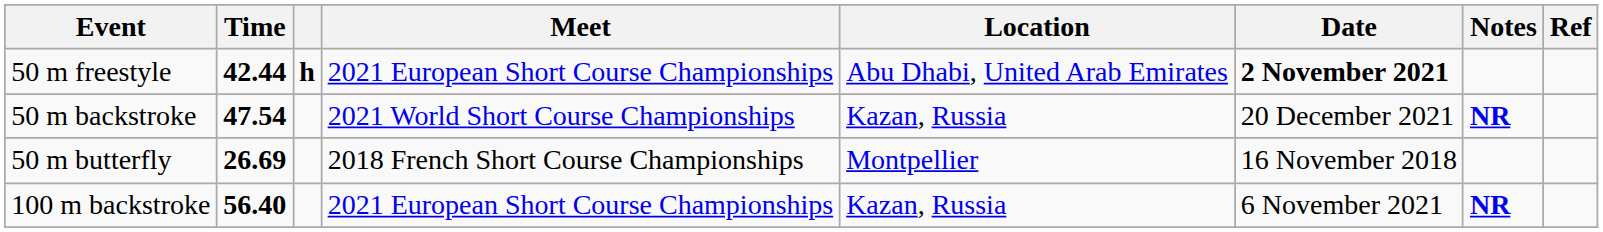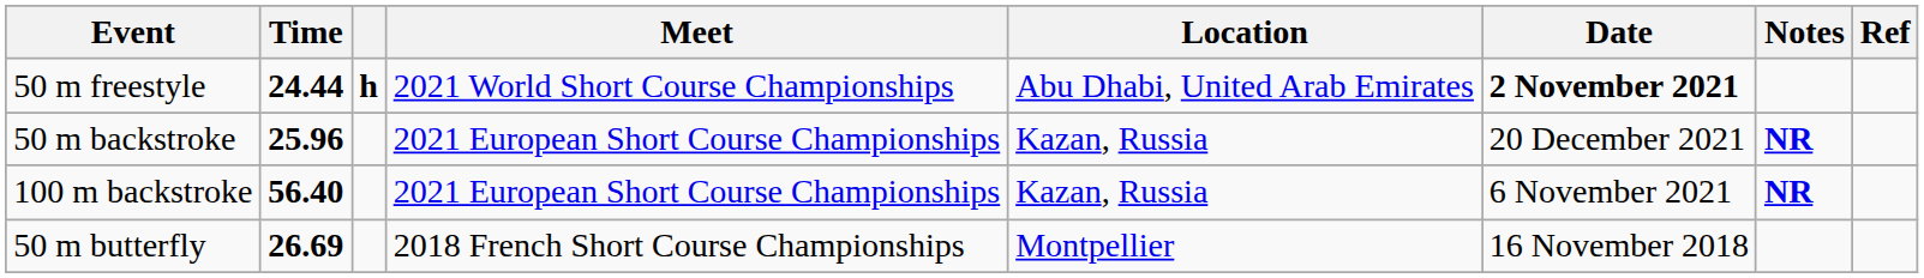 <table class="wikitable">
 <tr>
 <th>Event</th>
 <th>Time</th>
 <th></th>
 <th>Meet</th>
 <th>Location</th>
 <th>Date</th>
 <th>Notes</th>
 <th>Ref</th>
 </tr>
 <tr>
 <td>50 m freestyle</td>
-<td style="text-align:center;"><strong>42.44</strong></td>
+<td style="text-align:center;"><strong>24.44</strong></td>
 <td><strong>h</strong></td>
-<td><a href='#'>2021 European Short Course Championships</a></td>
+<td><a href='#'>2021 World Short Course Championships</a></td>
 <td><a href='#'>Abu Dhabi</a>, <a href='#'>United Arab Emirates</a></td>
 <td><strong>2 November 2021</strong></td>
 <td></td>
 <td style="text-align:center;"></td>
 </tr>
 <tr>
 <td>50 m backstroke</td>
-<td style="text-align:center;"><strong>47.54</strong></td>
+<td style="text-align:center;"><strong>25.96</strong></td>
 <td></td>
-<td><a href='#'>2021 World Short Course Championships</a></td>
+<td><a href='#'>2021 European Short Course Championships</a></td>
 <td><a href='#'>Kazan</a>, <a href='#'>Russia</a></td>
 <td>20 December 2021</td>
+<td><strong><a href='#'>NR</a></strong></td>
+<td style="text-align:center;"></td>
+</tr>
+<tr>
+<td>100 m backstroke</td>
+<td style="text-align:center;"><strong>56.40</strong></td>
+<td></td>
+<td><a href='#'>2021 European Short Course Championships</a></td>
+<td><a href='#'>Kazan</a>, <a href='#'>Russia</a></td>
+<td>6 November 2021</td>
 <td><strong><a href='#'>NR</a></strong></td>
 <td style="text-align:center;"></td>
 </tr>
 <tr>
 <td>50 m butterfly</td>
 <td style="text-align:center;"><strong>26.69</strong></td>
 <td></td>
 <td>2018 French Short Course Championships</td>
 <td><a href='#'>Montpellier</a></td>
 <td>16 November 2018</td>
 <td></td>
 <td style="text-align:center;"></td>
 </tr>
-<tr>
-<td>100 m backstroke</td>
-<td style="text-align:center;"><strong>56.40</strong></td>
-<td></td>
-<td><a href='#'>2021 European Short Course Championships</a></td>
-<td><a href='#'>Kazan</a>, <a href='#'>Russia</a></td>
-<td>6 November 2021</td>
-<td><strong><a href='#'>NR</a></strong></td>
-<td style="text-align:center;"></td>
-</tr>
 </table>
